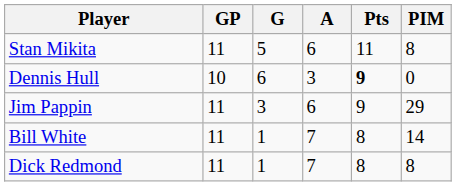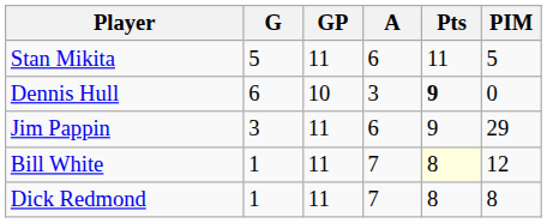 <table class="wikitable">
 <tr>
 <th bgcolor="#DDDDFF" width="40%">Player</th>
+<th bgcolor="#DDDDFF" width="10%">G</th>
 <th bgcolor="#DDDDFF" width="10%">GP</th>
-<th bgcolor="#DDDDFF" width="10%">G</th>
 <th bgcolor="#DDDDFF" width="10%">A</th>
 <th bgcolor="#DDDDFF" width="10%">Pts</th>
 <th bgcolor="#DDDDFF" width="10%">PIM</th>
 </tr>
 <tr>
 <td><a href='#'>Stan Mikita</a></td>
+<td>5</td>
+<td>11</td>
+<td>6</td>
 <td>11</td>
 <td>5</td>
-<td>6</td>
-<td>11</td>
-<td>8</td>
 </tr>
 <tr>
 <td><a href='#'>Dennis Hull</a></td>
+<td>6</td>
 <td>10</td>
-<td>6</td>
 <td>3</td>
 <td><strong>9</strong></td>
 <td>0</td>
 </tr>
 <tr>
 <td><a href='#'>Jim Pappin</a></td>
+<td>3</td>
 <td>11</td>
-<td>3</td>
 <td>6</td>
 <td>9</td>
 <td>29</td>
 </tr>
 <tr>
 <td><a href='#'>Bill White</a></td>
+<td>1</td>
 <td>11</td>
-<td>1</td>
 <td>7</td>
-<td>8</td>
-<td>14</td>
+<td style="background: lightyellow;">8</td>
+<td>12</td>
 </tr>
 <tr>
 <td><a href='#'>Dick Redmond</a></td>
+<td>1</td>
 <td>11</td>
-<td>1</td>
 <td>7</td>
 <td>8</td>
 <td>8</td>
 </tr>
 </table>
